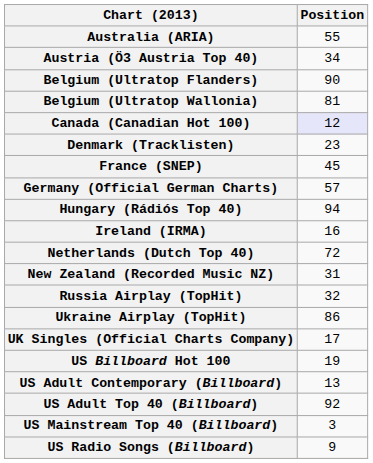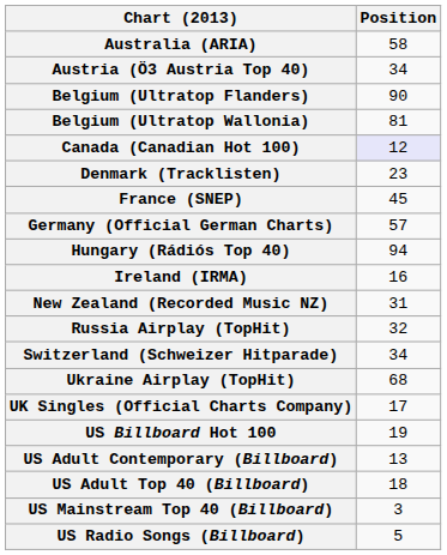 <table class="wikitable plainrowheaders sortable" style="text-align:center;">
 <tr>
 <th>Chart (2013)</th>
 <th>Position</th>
 </tr>
 <tr>
 <th scope="row">Australia (ARIA)</th>
-<td>55</td>
+<td>58</td>
 </tr>
 <tr>
 <th scope="row">Austria (Ö3 Austria Top 40)</th>
 <td>34</td>
 </tr>
 <tr>
 <th scope="row">Belgium (Ultratop Flanders)</th>
 <td>90</td>
 </tr>
 <tr>
 <th scope="row">Belgium (Ultratop Wallonia)</th>
 <td>81</td>
 </tr>
 <tr>
 <th scope="row">Canada (Canadian Hot 100)</th>
 <td style="background: lavender;">12</td>
 </tr>
 <tr>
 <th scope="row">Denmark (Tracklisten)</th>
 <td>23</td>
 </tr>
 <tr>
 <th scope="row">France (SNEP)</th>
 <td>45</td>
 </tr>
 <tr>
 <th scope="row">Germany (Official German Charts)</th>
 <td>57</td>
 </tr>
 <tr>
 <th scope="row">Hungary (Rádiós Top 40)</th>
 <td>94</td>
 </tr>
 <tr>
 <th scope="row">Ireland (IRMA)</th>
 <td>16</td>
 </tr>
 <tr>
-<th scope="row">Netherlands (Dutch Top 40)</th>
-<td>72</td>
-</tr>
-<tr>
 <th scope="row">New Zealand (Recorded Music NZ)</th>
 <td>31</td>
 </tr>
 <tr>
 <th scope="row">Russia Airplay (TopHit)</th>
 <td>32</td>
 </tr>
 <tr>
+<th scope="row">Switzerland (Schweizer Hitparade)</th>
+<td>34</td>
+</tr>
+<tr>
 <th scope="row">Ukraine Airplay (TopHit)</th>
-<td>86</td>
+<td>68</td>
 </tr>
 <tr>
 <th scope="row">UK Singles (Official Charts Company)</th>
 <td>17</td>
 </tr>
 <tr>
 <th scope="row">US <em>Billboard</em> Hot 100</th>
 <td>19</td>
 </tr>
 <tr>
 <th scope="row">US Adult Contemporary (<em>Billboard</em>)</th>
 <td>13</td>
 </tr>
 <tr>
 <th scope="row">US Adult Top 40 (<em>Billboard</em>)</th>
-<td>92</td>
+<td>18</td>
 </tr>
 <tr>
 <th scope="row">US Mainstream Top 40 (<em>Billboard</em>)</th>
 <td>3</td>
 </tr>
 <tr>
 <th scope="row">US Radio Songs (<em>Billboard</em>)</th>
-<td>9</td>
+<td>5</td>
 </tr>
 </table>
